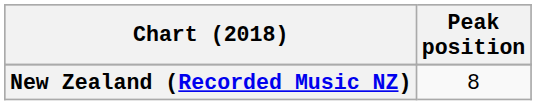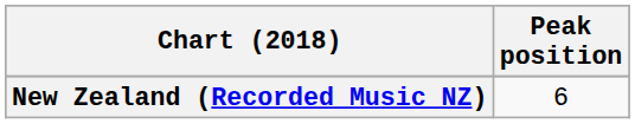 <table class="wikitable sortable plainrowheaders" style="text-align:center">
 <tr>
 <th scope="col">Chart (2018)</th>
 <th scope="col">Peak<br> position</th>
 </tr>
 <tr>
 </tr>
 <tr>
 </tr>
 <tr>
 <th scope="row">New Zealand (<a href='#'>Recorded Music NZ</a>)</th>
-<td>8</td>
+<td>6</td>
 </tr>
 </table>
